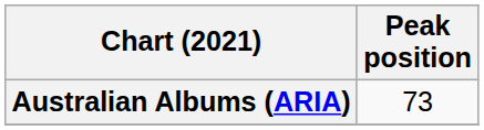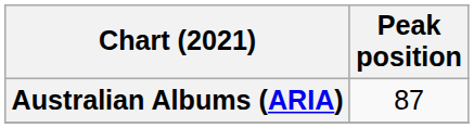 <table class="wikitable sortable plainrowheaders" style="text-align:center">
 <tr>
 <th scope="col">Chart (2021)</th>
 <th scope="col">Peak<br>position</th>
 </tr>
 <tr>
 <th scope="row">Australian Albums (<a href='#'>ARIA</a>)</th>
-<td>73</td>
+<td>87</td>
 </tr>
 <tr>
 </tr>
 <tr>
 </tr>
 <tr>
 </tr>
 <tr>
 </tr>
 <tr>
 </tr>
 <tr>
 </tr>
 <tr>
 </tr>
 <tr>
 </tr>
 <tr>
 </tr>
 <tr>
 </tr>
 <tr>
 </tr>
 <tr>
 </tr>
 <tr>
 </tr>
 <tr>
 </tr>
 </table>
